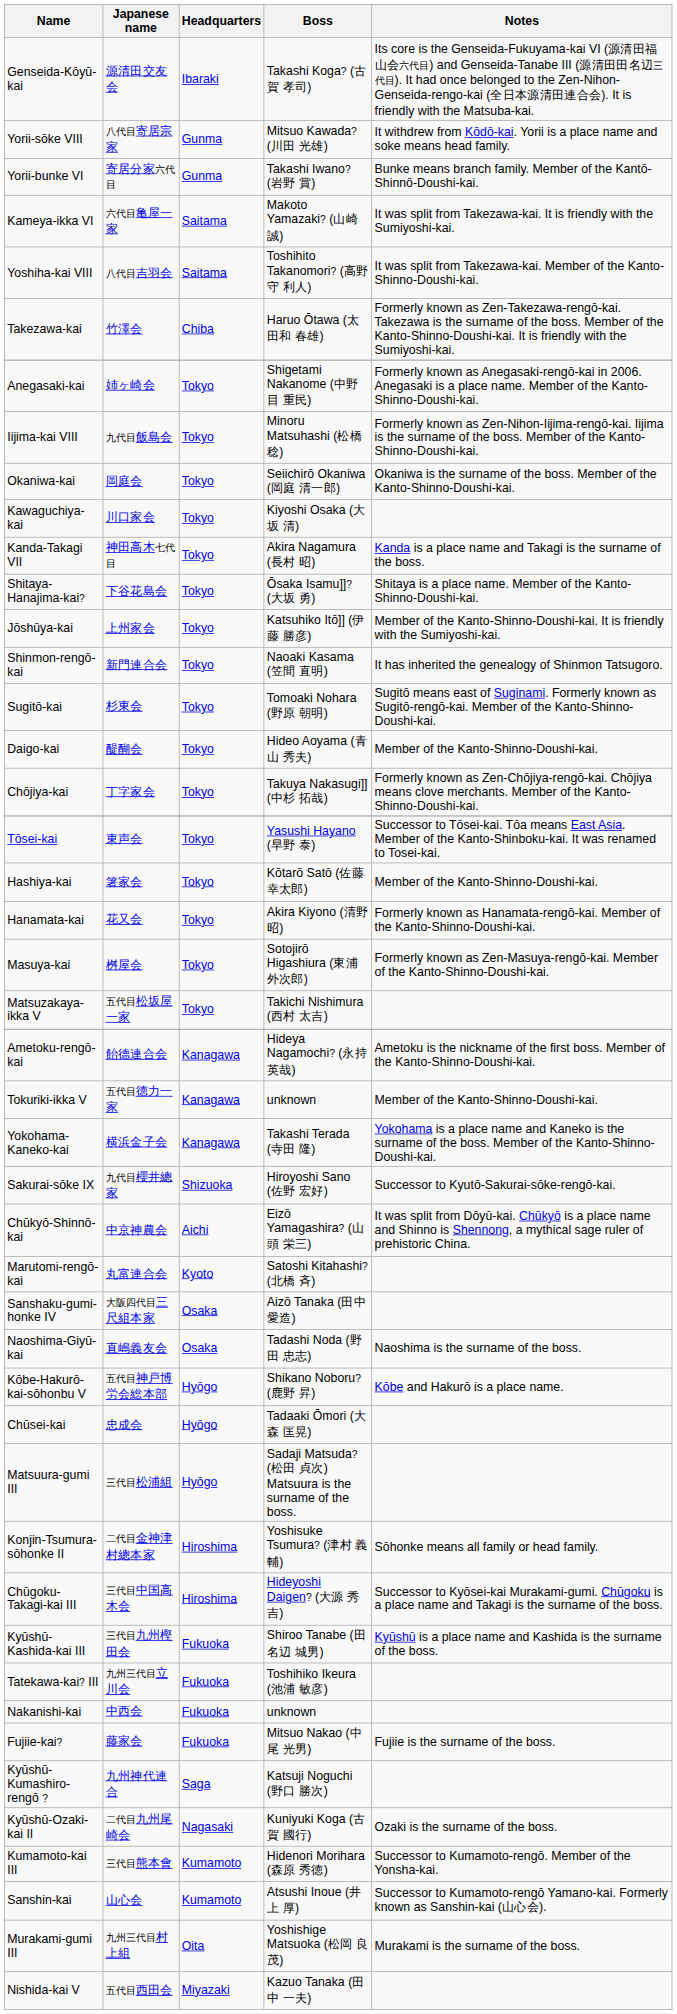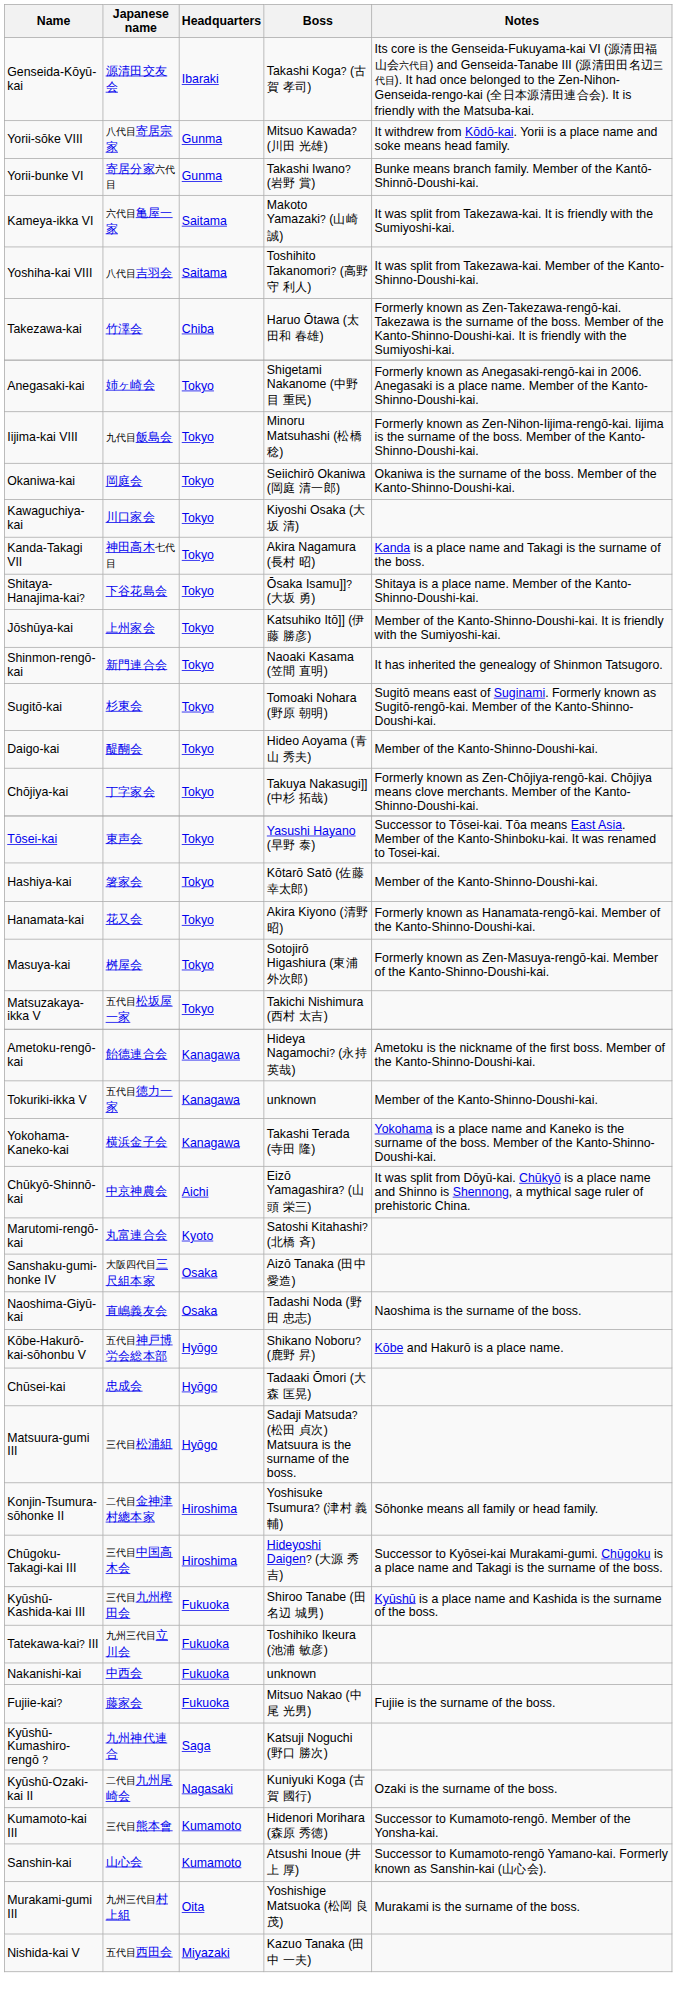 <table class=wikitable>
 <tr>
 <th>Name</th>
 <th>Japanese name</th>
 <th>Headquarters</th>
 <th>Boss</th>
 <th>Notes<br></th>
 </tr>
 <tr>
 <td>Genseida-Kōyū-kai</td>
 <td><a href='#'>源清田交友会</a></td>
 <td><a href='#'>Ibaraki</a></td>
 <td>Takashi Koga<small>?</small> (古賀 孝司)</td>
 <td>Its core is the Genseida-Fukuyama-kai VI (源清田福山会<small>六代目</small>) and Genseida-Tanabe III (源清田田名辺<small>三代目</small>). It had once belonged to the Zen-Nihon-Genseida-rengo-kai (全日本源清田連合会). It is friendly with the Matsuba-kai.<br></td>
 </tr>
 <tr>
 <td>Yorii-sōke VIII</td>
 <td><small>八代目</small><a href='#'>寄居宗家</a></td>
 <td><a href='#'>Gunma</a></td>
 <td>Mitsuo Kawada<small>?</small> (川田 光雄)</td>
 <td>It withdrew from <a href='#'>Kōdō-kai</a>. Yorii is a place name and soke means head family.</td>
 </tr>
 <tr>
 <td>Yorii-bunke VI</td>
 <td><a href='#'>寄居分家</a><small>六代目</small></td>
 <td><a href='#'>Gunma</a></td>
 <td>Takashi Iwano<small>?</small> (岩野 賞)</td>
 <td>Bunke means branch family. Member of the Kantō-Shinnō-Doushi-kai.</td>
 </tr>
 <tr>
 <td>Kameya-ikka VI</td>
 <td><small>六代目</small><a href='#'>亀屋一家</a></td>
 <td><a href='#'>Saitama</a></td>
 <td>Makoto Yamazaki<small>?</small> (山崎 誠)</td>
 <td>It was split from Takezawa-kai. It is friendly with the Sumiyoshi-kai.</td>
 </tr>
 <tr>
 <td>Yoshiha-kai VIII</td>
 <td><small>八代目</small><a href='#'>吉羽会</a></td>
 <td><a href='#'>Saitama</a></td>
 <td>Toshihito Takanomori<small>?</small> (高野守 利人)</td>
 <td>It was split from Takezawa-kai. Member of the Kanto-Shinno-Doushi-kai.</td>
 </tr>
 <tr>
 <td>Takezawa-kai</td>
 <td><a href='#'>竹澤会</a></td>
 <td><a href='#'>Chiba</a></td>
 <td>Haruo Ōtawa (太田和 春雄)</td>
 <td>Formerly known as Zen-Takezawa-rengō-kai. Takezawa is the surname of the boss. Member of the Kanto-Shinno-Doushi-kai. It is friendly with the Sumiyoshi-kai.</td>
 </tr>
 <tr>
 </tr>
 <tr>
 <td>Anegasaki-kai</td>
 <td><a href='#'>姉ヶ崎会</a></td>
 <td><a href='#'>Tokyo</a></td>
 <td>Shigetami Nakanome (中野目 重民)</td>
 <td>Formerly known as Anegasaki-rengō-kai in 2006. Anegasaki is a place name. Member of the Kanto-Shinno-Doushi-kai.</td>
 </tr>
 <tr>
 <td>Iijima-kai VIII</td>
 <td><small>九代目</small><a href='#'>飯島会</a></td>
 <td><a href='#'>Tokyo</a></td>
 <td>Minoru Matsuhashi (松橋 稔)</td>
 <td>Formerly known as Zen-Nihon-Iijima-rengō-kai. Iijima is the surname of the boss. Member of the Kanto-Shinno-Doushi-kai.</td>
 </tr>
 <tr>
 <td>Okaniwa-kai</td>
 <td><a href='#'>岡庭会</a></td>
 <td><a href='#'>Tokyo</a></td>
 <td>Seiichirō Okaniwa (岡庭 清一郎)</td>
 <td>Okaniwa is the surname of the boss. Member of the Kanto-Shinno-Doushi-kai.</td>
 </tr>
 <tr>
 <td>Kawaguchiya-kai</td>
 <td><a href='#'>川口家会</a></td>
 <td><a href='#'>Tokyo</a></td>
 <td>Kiyoshi Osaka (大坂 清)</td>
 <td></td>
 </tr>
 <tr 　>
 <td>Kanda-Takagi VII</td>
 <td><a href='#'>神田高木</a><small>七代目</small></td>
 <td><a href='#'>Tokyo</a></td>
 <td>Akira Nagamura (長村 昭)</td>
 <td><a href='#'>Kanda</a> is a place name and Takagi is the surname of the boss.</td>
 </tr>
 <tr>
 <td>Shitaya-Hanajima-kai<small>?</small></td>
 <td><a href='#'>下谷花島会</a></td>
 <td><a href='#'>Tokyo</a></td>
 <td>Ōsaka Isamu]]<small>?</small> (大坂 勇)</td>
 <td>Shitaya is a place name. Member of the Kanto-Shinno-Doushi-kai.</td>
 </tr>
 <tr>
 <td>Jōshūya-kai</td>
 <td><a href='#'>上州家会</a></td>
 <td><a href='#'>Tokyo</a></td>
 <td>Katsuhiko Itō]] (伊藤 勝彦)</td>
 <td>Member of the Kanto-Shinno-Doushi-kai. It is friendly with the Sumiyoshi-kai.</td>
 </tr>
 <tr>
 <td>Shinmon-rengō-kai</td>
 <td><a href='#'>新門連合会</a></td>
 <td><a href='#'>Tokyo</a></td>
 <td>Naoaki Kasama (笠間 直明)</td>
 <td>It has inherited the genealogy of Shinmon Tatsugoro.</td>
 </tr>
 <tr>
 <td>Sugitō-kai</td>
 <td><a href='#'>杉東会</a></td>
 <td><a href='#'>Tokyo</a></td>
 <td>Tomoaki Nohara (野原 朝明)</td>
 <td>Sugitō means east of <a href='#'>Suginami</a>. Formerly known as Sugitō-rengō-kai. Member of the Kanto-Shinno-Doushi-kai.</td>
 </tr>
 <tr>
 <td>Daigo-kai</td>
 <td><a href='#'>醍醐会</a></td>
 <td><a href='#'>Tokyo</a></td>
 <td>Hideo Aoyama (青山 秀夫)</td>
 <td>Member of the Kanto-Shinno-Doushi-kai.</td>
 </tr>
 <tr>
 <td>Chōjiya-kai</td>
 <td><a href='#'>丁字家会</a></td>
 <td><a href='#'>Tokyo</a></td>
 <td>Takuya Nakasugi]] (中杉 拓哉)</td>
 <td>Formerly known as Zen-Chōjiya-rengō-kai. Chōjiya means clove merchants. Member of the Kanto-Shinno-Doushi-kai.</td>
 </tr>
 <tr>
 </tr>
 <tr>
 <td><a href='#'>Tōsei-kai</a></td>
 <td><a href='#'>東声会</a></td>
 <td><a href='#'>Tokyo</a></td>
 <td><a href='#'>Yasushi Hayano</a> (早野 泰)</td>
 <td>Successor to Tōsei-kai. Tōa means <a href='#'>East Asia</a>. Member of the Kanto-Shinboku-kai. It was renamed to Tosei-kai.</td>
 </tr>
 <tr>
 <td>Hashiya-kai</td>
 <td><a href='#'>箸家会</a></td>
 <td><a href='#'>Tokyo</a></td>
 <td>Kōtarō Satō (佐藤 幸太郎)</td>
 <td>Member of the Kanto-Shinno-Doushi-kai.</td>
 </tr>
 <tr>
 <td>Hanamata-kai</td>
 <td><a href='#'>花又会</a></td>
 <td><a href='#'>Tokyo</a></td>
 <td>Akira Kiyono (清野 昭)</td>
 <td>Formerly known as Hanamata-rengō-kai. Member of the Kanto-Shinno-Doushi-kai.</td>
 </tr>
 <tr>
 <td>Masuya-kai</td>
 <td><a href='#'>桝屋会</a></td>
 <td><a href='#'>Tokyo</a></td>
 <td>Sotojirō Higashiura (東浦 外次郎)</td>
 <td>Formerly known as Zen-Masuya-rengō-kai. Member of the Kanto-Shinno-Doushi-kai.</td>
 </tr>
 <tr>
 <td>Matsuzakaya-ikka V</td>
 <td><small>五代目</small><a href='#'>松坂屋一家</a></td>
 <td><a href='#'>Tokyo</a></td>
 <td>Takichi Nishimura (西村 太吉)</td>
 <td></td>
 </tr>
 <tr>
 </tr>
 <tr>
 <td>Ametoku-rengō-kai</td>
 <td><a href='#'>飴德連合会</a></td>
 <td><a href='#'>Kanagawa</a></td>
 <td>Hideya Nagamochi<small>?</small> (永持 英哉)</td>
 <td>Ametoku is the nickname of the first boss. Member of the Kanto-Shinno-Doushi-kai.</td>
 </tr>
 <tr>
 <td>Tokuriki-ikka V</td>
 <td><small>五代目</small><a href='#'>徳力一家</a></td>
 <td><a href='#'>Kanagawa</a></td>
 <td>unknown</td>
 <td>Member of the Kanto-Shinno-Doushi-kai.</td>
 </tr>
 <tr>
 <td>Yokohama-Kaneko-kai</td>
 <td><a href='#'>横浜金子会</a></td>
 <td><a href='#'>Kanagawa</a></td>
 <td>Takashi Terada (寺田 隆)</td>
 <td><a href='#'>Yokohama</a> is a place name and Kaneko is the surname of the boss. Member of the Kanto-Shinno-Doushi-kai.</td>
 </tr>
 <tr>
-<td>Sakurai-sōke IX</td>
-<td><small>九代目</small><a href='#'>櫻井總家</a></td>
-<td><a href='#'>Shizuoka</a></td>
-<td>Hiroyoshi Sano (佐野 宏好)</td>
-<td>Successor to Kyutō-Sakurai-sōke-rengō-kai.</td>
-</tr>
-<tr>
 <td>Chūkyō-Shinnō-kai</td>
 <td><a href='#'>中京神農会</a></td>
 <td><a href='#'>Aichi</a></td>
 <td>Eizō Yamagashira<small>?</small> (山頭 栄三)</td>
 <td>It was split from Dōyū-kai. <a href='#'>Chūkyō</a> is a place name and Shinno is <a href='#'>Shennong</a>, a mythical sage ruler of prehistoric China.</td>
 </tr>
 <tr>
 <td>Marutomi-rengō-kai</td>
 <td><a href='#'>丸富連合会</a></td>
 <td><a href='#'>Kyoto</a></td>
 <td>Satoshi Kitahashi<small>?</small> (北橋 斉)</td>
 <td></td>
 </tr>
 <tr>
 <td>Sanshaku-gumi-honke IV</td>
 <td><small>大阪四代目</small><a href='#'>三尺組本家</a></td>
 <td><a href='#'>Osaka</a></td>
 <td>Aizō Tanaka (田中 愛造)</td>
 <td></td>
 </tr>
 <tr>
 <td Naoshima-Giyu-kai>Naoshima-Giyū-kai</td>
 <td><a href='#'>直嶋義友会</a></td>
 <td><a href='#'>Osaka</a></td>
 <td>Tadashi Noda (野田 忠志)</td>
 <td>Naoshima is the surname of the boss.</td>
 </tr>
 <tr>
 <td>Kōbe-Hakurō-kai-sōhonbu V</td>
 <td><small>五代目</small><a href='#'>神戸博労会総本部</a></td>
 <td><a href='#'>Hyōgo</a></td>
 <td>Shikano Noboru<small>?</small> (鹿野 昇)</td>
 <td><a href='#'>Kōbe</a> and Hakurō is a place name.</td>
 </tr>
 <tr>
 <td>Chūsei-kai</td>
 <td><a href='#'>忠成会</a></td>
 <td><a href='#'>Hyōgo</a></td>
 <td>Tadaaki Ōmori (大森 匡晃)</td>
 <td></td>
 </tr>
 <tr>
 <td>Matsuura-gumi III</td>
 <td><small>三代目</small><a href='#'>松浦組</a></td>
 <td><a href='#'>Hyōgo</a></td>
 <td>Sadaji Matsuda<small>?</small> (松田 貞次)<br>Matsuura is the surname of the boss.</td>
 </tr>
 <tr>
 <td>Konjin-Tsumura-sōhonke II</td>
 <td><small>二代目</small><a href='#'>金神津村總本家</a></td>
 <td><a href='#'>Hiroshima</a></td>
 <td>Yoshisuke Tsumura<small>?</small> (津村 義輔)</td>
 <td>Sōhonke means all family or head family.</td>
 </tr>
 <tr>
 <td>Chūgoku-Takagi-kai III</td>
 <td><small>三代目</small><a href='#'>中国高木会</a></td>
 <td><a href='#'>Hiroshima</a></td>
 <td><a href='#'>Hideyoshi Daigen</a><small>?</small> (大源 秀吉)</td>
 <td>Successor to Kyōsei-kai Murakami-gumi. <a href='#'>Chūgoku</a> is a place name and Takagi is the surname of the boss.</td>
 </tr>
 <tr>
 <td Kyushu-Kashida-kai>Kyūshū-Kashida-kai III</td>
 <td><small>三代目</small><a href='#'>九州樫田会</a></td>
 <td><a href='#'>Fukuoka</a></td>
 <td>Shiroo Tanabe (田名辺 城男)</td>
 <td><a href='#'>Kyūshū</a> is a place name and Kashida is the surname of the boss.</td>
 </tr>
 <tr>
 <td>Tatekawa-kai<small>?</small> III</td>
 <td><small>九州三代目</small><a href='#'>立川会</a></td>
 <td><a href='#'>Fukuoka</a></td>
 <td>Toshihiko Ikeura (池浦 敏彦)</td>
 <td></td>
 </tr>
 <tr>
 <td>Nakanishi-kai</td>
 <td><a href='#'>中西会</a></td>
 <td><a href='#'>Fukuoka</a></td>
 <td>unknown</td>
 <td></td>
 </tr>
 <tr>
 <td>Fujiie-kai<small>?</small></td>
 <td><a href='#'>藤家会</a></td>
 <td><a href='#'>Fukuoka</a></td>
 <td>Mitsuo Nakao (中尾 光男)</td>
 <td>Fujiie is the surname of the boss.</td>
 </tr>
 <tr>
 <td>Kyūshū-Kumashiro-rengō <small>?</small></td>
 <td><a href='#'>九州神代連合</a></td>
 <td><a href='#'>Saga</a></td>
 <td>Katsuji Noguchi (野口 勝次)</td>
 <td></td>
 </tr>
 <tr>
 <td Kyushu-Ozaki-kai>Kyūshū-Ozaki-kai II</td>
 <td><small>二代目</small><a href='#'>九州尾崎会</a></td>
 <td><a href='#'>Nagasaki</a></td>
 <td>Kuniyuki Koga (古賀 國行)</td>
 <td>Ozaki is the surname of the boss.</td>
 </tr>
 <tr>
 <td>Kumamoto-kai III</td>
 <td><small>三代目</small><a href='#'>熊本會</a></td>
 <td><a href='#'>Kumamoto</a></td>
 <td>Hidenori Morihara (森原 秀徳)</td>
 <td>Successor to Kumamoto-rengō. Member of the Yonsha-kai.</td>
 </tr>
 <tr>
 <td>Sanshin-kai</td>
 <td><a href='#'>山心会</a></td>
 <td><a href='#'>Kumamoto</a></td>
 <td>Atsushi Inoue (井上 厚)</td>
 <td>Successor to Kumamoto-rengō Yamano-kai. Formerly known as Sanshin-kai (山心会).</td>
 </tr>
 <tr>
 <td>Murakami-gumi III</td>
 <td><small>九州三代目</small><a href='#'>村上組</a></td>
 <td><a href='#'>Oita</a></td>
 <td>Yoshishige Matsuoka (松岡 良茂)</td>
 <td>Murakami is the surname of the boss.</td>
 </tr>
 <tr>
 <td>Nishida-kai V</td>
 <td><small>五代目</small><a href='#'>西田会</a></td>
 <td><a href='#'>Miyazaki</a></td>
 <td>Kazuo Tanaka (田中 一夫)</td>
 <td></td>
 </tr>
 </table>
